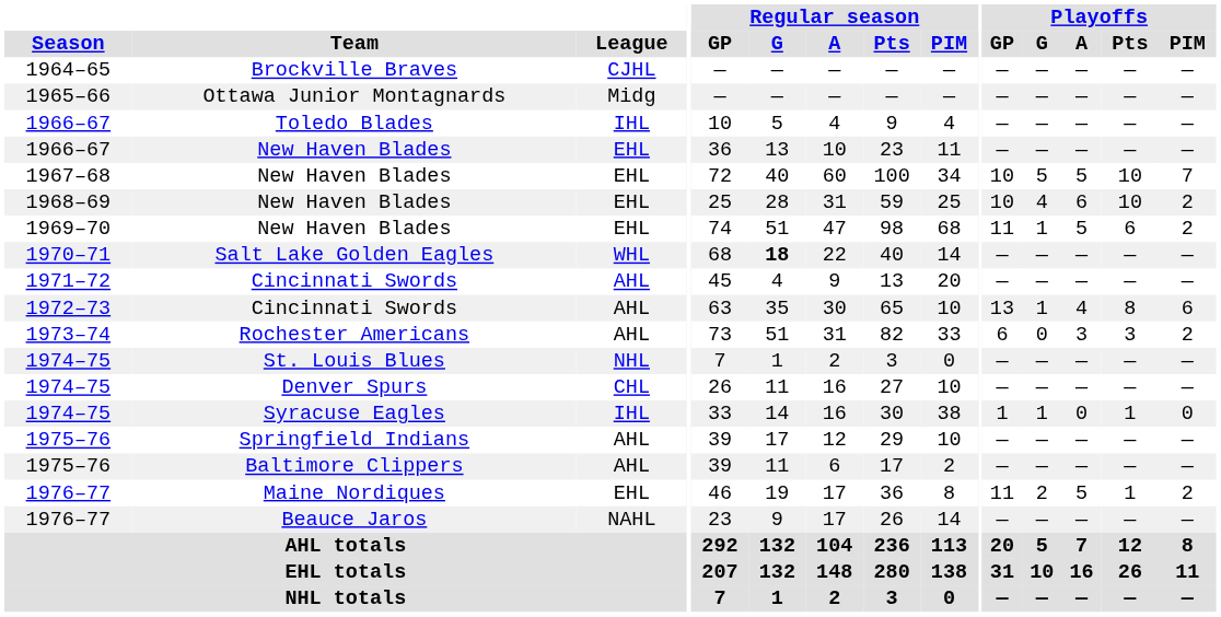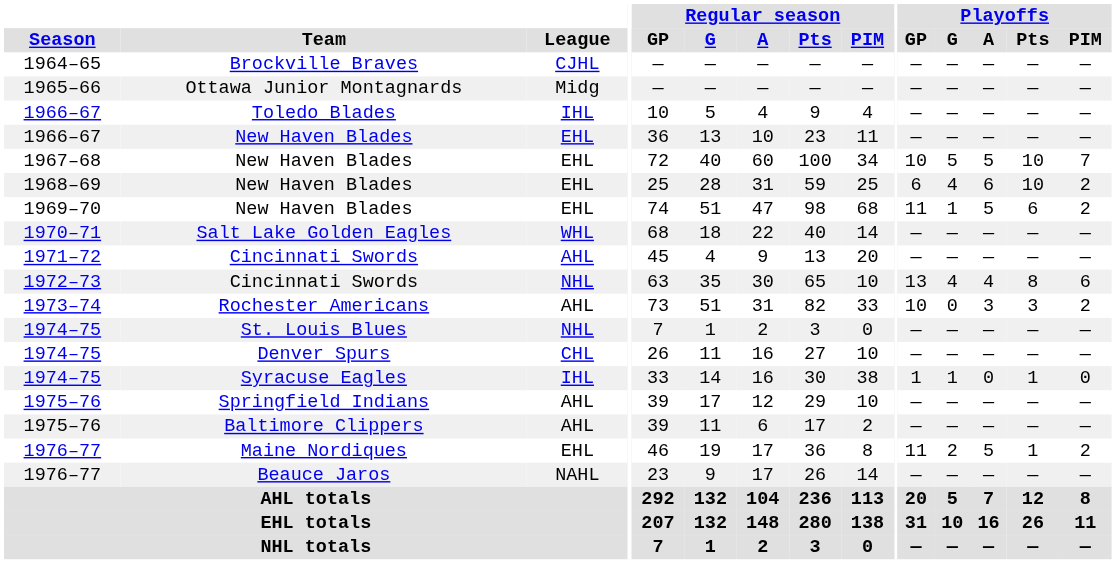 <table border="0" cellpadding="1" cellspacing="0" style="text-align:center; width:60em">
 <tr bgcolor="#e0e0e0">
 <th colspan="3" bgcolor="#ffffff"></th>
 <th rowspan="100" bgcolor="#ffffff"></th>
 <th colspan="5"><a href='#'>Regular season</a></th>
 <th rowspan="100" bgcolor="#ffffff"></th>
 <th colspan="5"><a href='#'>Playoffs</a></th>
 </tr>
 <tr bgcolor="#e0e0e0">
 <th><a href='#'>Season</a></th>
 <th>Team</th>
 <th>League</th>
 <th>GP</th>
 <th><a href='#'>G</a></th>
 <th><a href='#'>A</a></th>
 <th><a href='#'>Pts</a></th>
 <th><a href='#'>PIM</a></th>
 <th>GP</th>
 <th>G</th>
 <th>A</th>
 <th>Pts</th>
 <th>PIM</th>
 </tr>
 <tr>
 <td>1964–65</td>
 <td><a href='#'>Brockville Braves</a></td>
 <td><a href='#'>CJHL</a></td>
 <td>—</td>
 <td>—</td>
 <td>—</td>
 <td>—</td>
 <td>—</td>
 <td>—</td>
 <td>—</td>
 <td>—</td>
 <td>—</td>
 <td>—</td>
 </tr>
 <tr bgcolor="#f0f0f0">
 <td>1965–66</td>
 <td>Ottawa Junior Montagnards</td>
 <td>Midg</td>
 <td>—</td>
 <td>—</td>
 <td>—</td>
 <td>—</td>
 <td>—</td>
 <td>—</td>
 <td>—</td>
 <td>—</td>
 <td>—</td>
 <td>—</td>
 </tr>
 <tr>
 <td><a href='#'>1966–67</a></td>
 <td><a href='#'>Toledo Blades</a></td>
 <td><a href='#'>IHL</a></td>
 <td>10</td>
 <td>5</td>
 <td>4</td>
 <td>9</td>
 <td>4</td>
 <td>—</td>
 <td>—</td>
 <td>—</td>
 <td>—</td>
 <td>—</td>
 </tr>
 <tr bgcolor="#f0f0f0">
 <td>1966–67</td>
 <td><a href='#'>New Haven Blades</a></td>
 <td><a href='#'>EHL</a></td>
 <td>36</td>
 <td>13</td>
 <td>10</td>
 <td>23</td>
 <td>11</td>
 <td>—</td>
 <td>—</td>
 <td>—</td>
 <td>—</td>
 <td>—</td>
 </tr>
 <tr>
 <td>1967–68</td>
 <td>New Haven Blades</td>
 <td>EHL</td>
 <td>72</td>
 <td>40</td>
 <td>60</td>
 <td>100</td>
 <td>34</td>
 <td>10</td>
 <td>5</td>
 <td>5</td>
 <td>10</td>
 <td>7</td>
 </tr>
 <tr bgcolor="#f0f0f0">
 <td>1968–69</td>
 <td>New Haven Blades</td>
 <td>EHL</td>
 <td>25</td>
 <td>28</td>
 <td>31</td>
 <td>59</td>
 <td>25</td>
-<td>10</td>
+<td>6</td>
 <td>4</td>
 <td>6</td>
 <td>10</td>
 <td>2</td>
 </tr>
 <tr>
 <td>1969–70</td>
 <td>New Haven Blades</td>
 <td>EHL</td>
 <td>74</td>
 <td>51</td>
 <td>47</td>
 <td>98</td>
 <td>68</td>
 <td>11</td>
 <td>1</td>
 <td>5</td>
 <td>6</td>
 <td>2</td>
 </tr>
 <tr bgcolor="#f0f0f0">
 <td><a href='#'>1970–71</a></td>
 <td><a href='#'>Salt Lake Golden Eagles</a></td>
 <td><a href='#'>WHL</a></td>
 <td>68</td>
-<td><strong>18</strong></td>
+<td>18</td>
 <td>22</td>
 <td>40</td>
 <td>14</td>
 <td>—</td>
 <td>—</td>
 <td>—</td>
 <td>—</td>
 <td>—</td>
 </tr>
 <tr>
 <td><a href='#'>1971–72</a></td>
 <td><a href='#'>Cincinnati Swords</a></td>
 <td><a href='#'>AHL</a></td>
 <td>45</td>
 <td>4</td>
 <td>9</td>
 <td>13</td>
 <td>20</td>
 <td>—</td>
 <td>—</td>
 <td>—</td>
 <td>—</td>
 <td>—</td>
 </tr>
 <tr bgcolor="#f0f0f0">
 <td><a href='#'>1972–73</a></td>
 <td>Cincinnati Swords</td>
-<td>AHL</td>
+<td><a href='#'>NHL</a></td>
 <td>63</td>
 <td>35</td>
 <td>30</td>
 <td>65</td>
 <td>10</td>
 <td>13</td>
-<td>1</td>
+<td>4</td>
 <td>4</td>
 <td>8</td>
 <td>6</td>
 </tr>
 <tr>
 <td><a href='#'>1973–74</a></td>
 <td><a href='#'>Rochester Americans</a></td>
 <td>AHL</td>
 <td>73</td>
 <td>51</td>
 <td>31</td>
 <td>82</td>
 <td>33</td>
-<td>6</td>
+<td>10</td>
 <td>0</td>
 <td>3</td>
 <td>3</td>
 <td>2</td>
 </tr>
 <tr bgcolor="#f0f0f0">
 <td><a href='#'>1974–75</a></td>
 <td><a href='#'>St. Louis Blues</a></td>
 <td><a href='#'>NHL</a></td>
 <td>7</td>
 <td>1</td>
 <td>2</td>
 <td>3</td>
 <td>0</td>
 <td>—</td>
 <td>—</td>
 <td>—</td>
 <td>—</td>
 <td>—</td>
 </tr>
 <tr>
 <td><a href='#'>1974–75</a></td>
 <td><a href='#'>Denver Spurs</a></td>
 <td><a href='#'>CHL</a></td>
 <td>26</td>
 <td>11</td>
 <td>16</td>
 <td>27</td>
 <td>10</td>
 <td>—</td>
 <td>—</td>
 <td>—</td>
 <td>—</td>
 <td>—</td>
 </tr>
 <tr bgcolor="#f0f0f0">
 <td><a href='#'>1974–75</a></td>
 <td><a href='#'>Syracuse Eagles</a></td>
 <td><a href='#'>IHL</a></td>
 <td>33</td>
 <td>14</td>
 <td>16</td>
 <td>30</td>
 <td>38</td>
 <td>1</td>
 <td>1</td>
 <td>0</td>
 <td>1</td>
 <td>0</td>
 </tr>
 <tr>
 <td><a href='#'>1975–76</a></td>
 <td><a href='#'>Springfield Indians</a></td>
 <td>AHL</td>
 <td>39</td>
 <td>17</td>
 <td>12</td>
 <td>29</td>
 <td>10</td>
 <td>—</td>
 <td>—</td>
 <td>—</td>
 <td>—</td>
 <td>—</td>
 </tr>
 <tr bgcolor="#f0f0f0">
 <td>1975–76</td>
 <td><a href='#'>Baltimore Clippers</a></td>
 <td>AHL</td>
 <td>39</td>
 <td>11</td>
 <td>6</td>
 <td>17</td>
 <td>2</td>
 <td>—</td>
 <td>—</td>
 <td>—</td>
 <td>—</td>
 <td>—</td>
 </tr>
 <tr>
 <td><a href='#'>1976–77</a></td>
 <td><a href='#'>Maine Nordiques</a></td>
 <td>EHL</td>
 <td>46</td>
 <td>19</td>
 <td>17</td>
 <td>36</td>
 <td>8</td>
 <td>11</td>
 <td>2</td>
 <td>5</td>
 <td>1</td>
 <td>2</td>
 </tr>
 <tr bgcolor="#f0f0f0">
 <td>1976–77</td>
 <td><a href='#'>Beauce Jaros</a></td>
 <td>NAHL</td>
 <td>23</td>
 <td>9</td>
 <td>17</td>
 <td>26</td>
 <td>14</td>
 <td>—</td>
 <td>—</td>
 <td>—</td>
 <td>—</td>
 <td>—</td>
 </tr>
 <tr bgcolor="#e0e0e0">
 <th colspan="3">AHL totals</th>
 <th>292</th>
 <th>132</th>
 <th>104</th>
 <th>236</th>
 <th>113</th>
 <th>20</th>
 <th>5</th>
 <th>7</th>
 <th>12</th>
 <th>8</th>
 </tr>
 <tr bgcolor="#e0e0e0">
 <th colspan="3">EHL totals</th>
 <th>207</th>
 <th>132</th>
 <th>148</th>
 <th>280</th>
 <th>138</th>
 <th>31</th>
 <th>10</th>
 <th>16</th>
 <th>26</th>
 <th>11</th>
 </tr>
 <tr bgcolor="#e0e0e0">
 <th colspan="3">NHL totals</th>
 <th>7</th>
 <th>1</th>
 <th>2</th>
 <th>3</th>
 <th>0</th>
 <th>—</th>
 <th>—</th>
 <th>—</th>
 <th>—</th>
 <th>—</th>
 </tr>
 </table>
